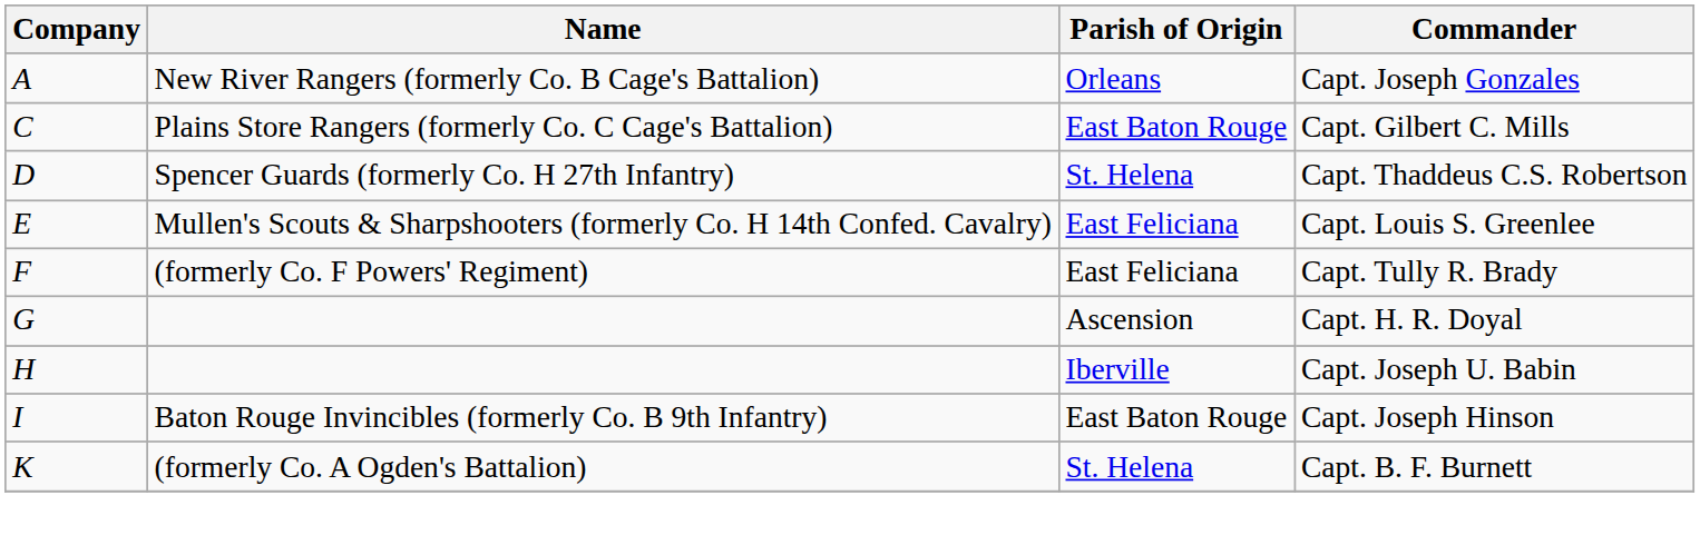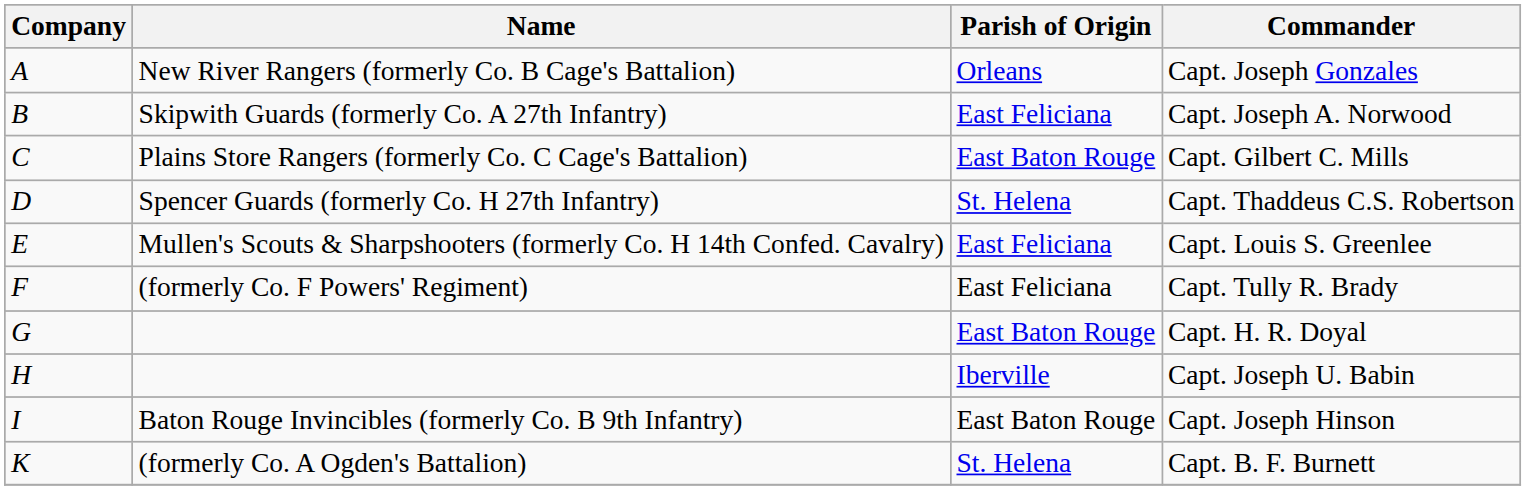 <table class="wikitable">
 <tr>
 <th>Company</th>
 <th>Name</th>
 <th>Parish of Origin</th>
 <th>Commander</th>
 </tr>
 <tr>
 <td><em>A</em></td>
 <td>New River Rangers (formerly Co. B Cage's Battalion)</td>
 <td><a href='#'>Orleans</a></td>
 <td>Capt. Joseph <a href='#'>Gonzales</a></td>
+</tr>
+<tr>
+<td><em>B</em></td>
+<td>Skipwith Guards (formerly Co. A 27th Infantry)</td>
+<td><a href='#'>East Feliciana</a></td>
+<td>Capt. Joseph A. Norwood</td>
 </tr>
 <tr>
 <td><em>C</em></td>
 <td>Plains Store Rangers (formerly Co. C Cage's Battalion)</td>
 <td><a href='#'>East Baton Rouge</a></td>
 <td>Capt. Gilbert C. Mills</td>
 </tr>
 <tr>
 <td><em>D</em></td>
 <td>Spencer Guards (formerly Co. H 27th Infantry)</td>
 <td><a href='#'>St. Helena</a></td>
 <td>Capt. Thaddeus C.S. Robertson</td>
 </tr>
 <tr>
 <td><em>E</em></td>
 <td>Mullen's Scouts & Sharpshooters (formerly Co. H 14th Confed. Cavalry)</td>
 <td><a href='#'>East Feliciana</a></td>
 <td>Capt. Louis S. Greenlee</td>
 </tr>
 <tr>
 <td><em>F</em></td>
 <td>(formerly Co. F Powers' Regiment)</td>
 <td>East Feliciana</td>
 <td>Capt. Tully R. Brady</td>
 </tr>
 <tr>
 <td><em>G</em></td>
 <td></td>
-<td>Ascension</td>
+<td><a href='#'>East Baton Rouge</a></td>
 <td>Capt. H. R. Doyal</td>
 </tr>
 <tr>
 <td><em>H</em></td>
 <td></td>
 <td><a href='#'>Iberville</a></td>
 <td>Capt. Joseph U. Babin</td>
 </tr>
 <tr>
 <td><em>I</em></td>
 <td>Baton Rouge Invincibles (formerly Co. B 9th Infantry)</td>
 <td>East Baton Rouge</td>
 <td>Capt. Joseph Hinson</td>
 </tr>
 <tr>
 <td><em>K</em></td>
 <td>(formerly Co. A Ogden's Battalion)</td>
 <td><a href='#'>St. Helena</a></td>
 <td>Capt. B. F. Burnett</td>
 </tr>
 <tr>
 </tr>
 </table>
